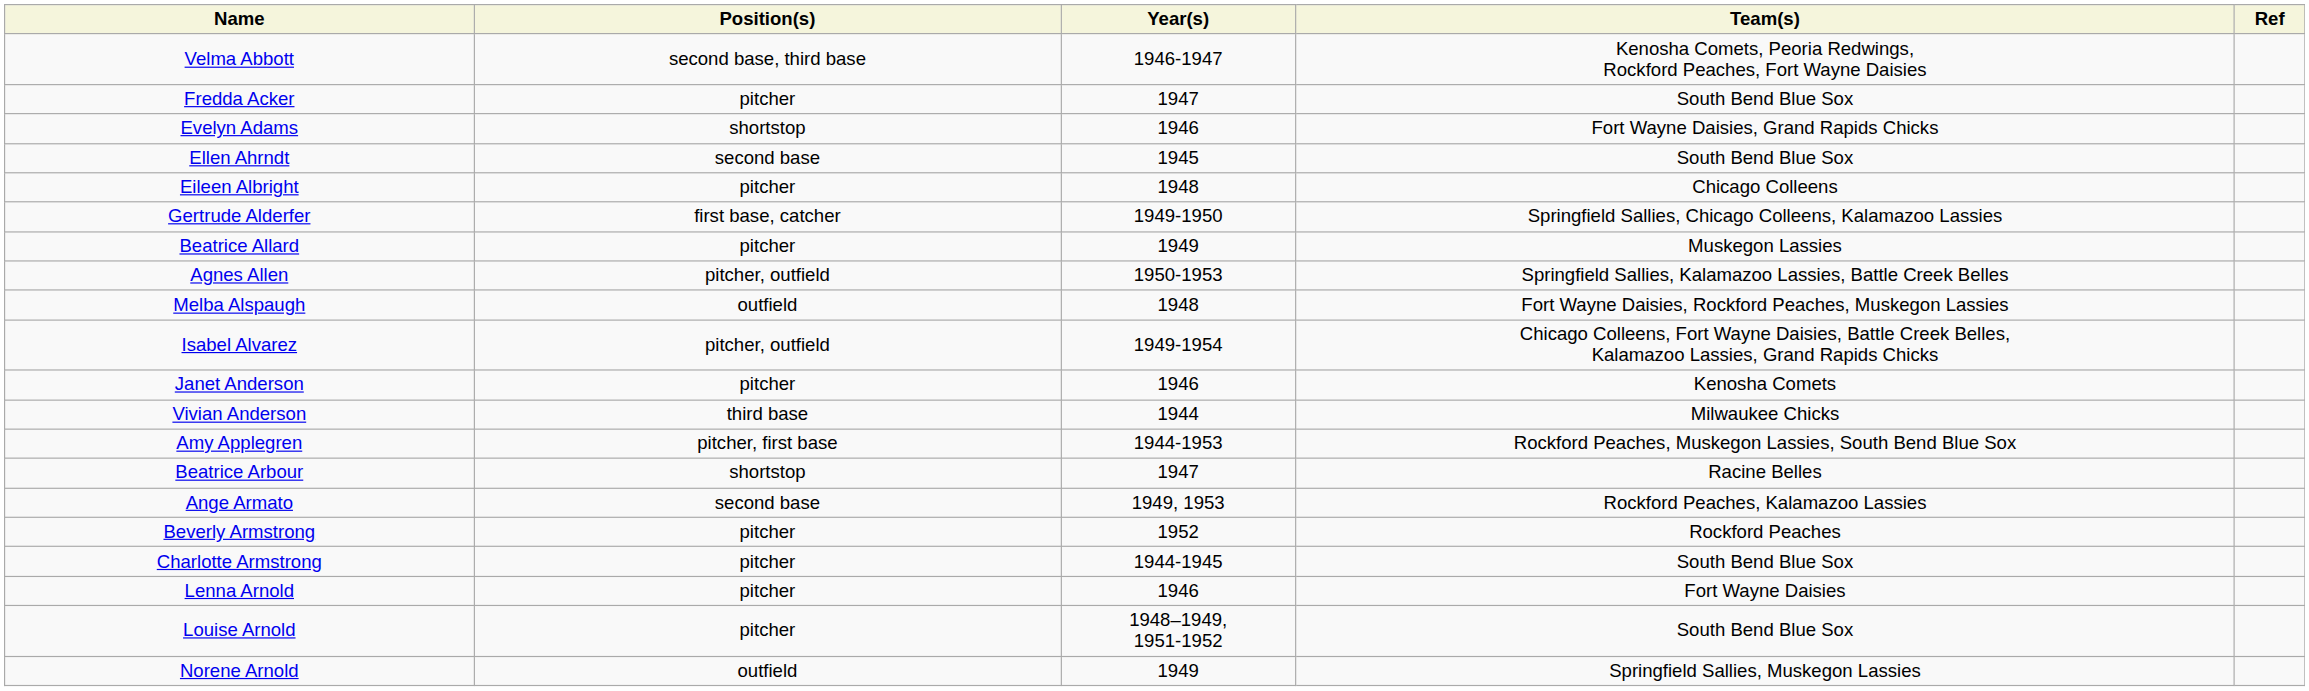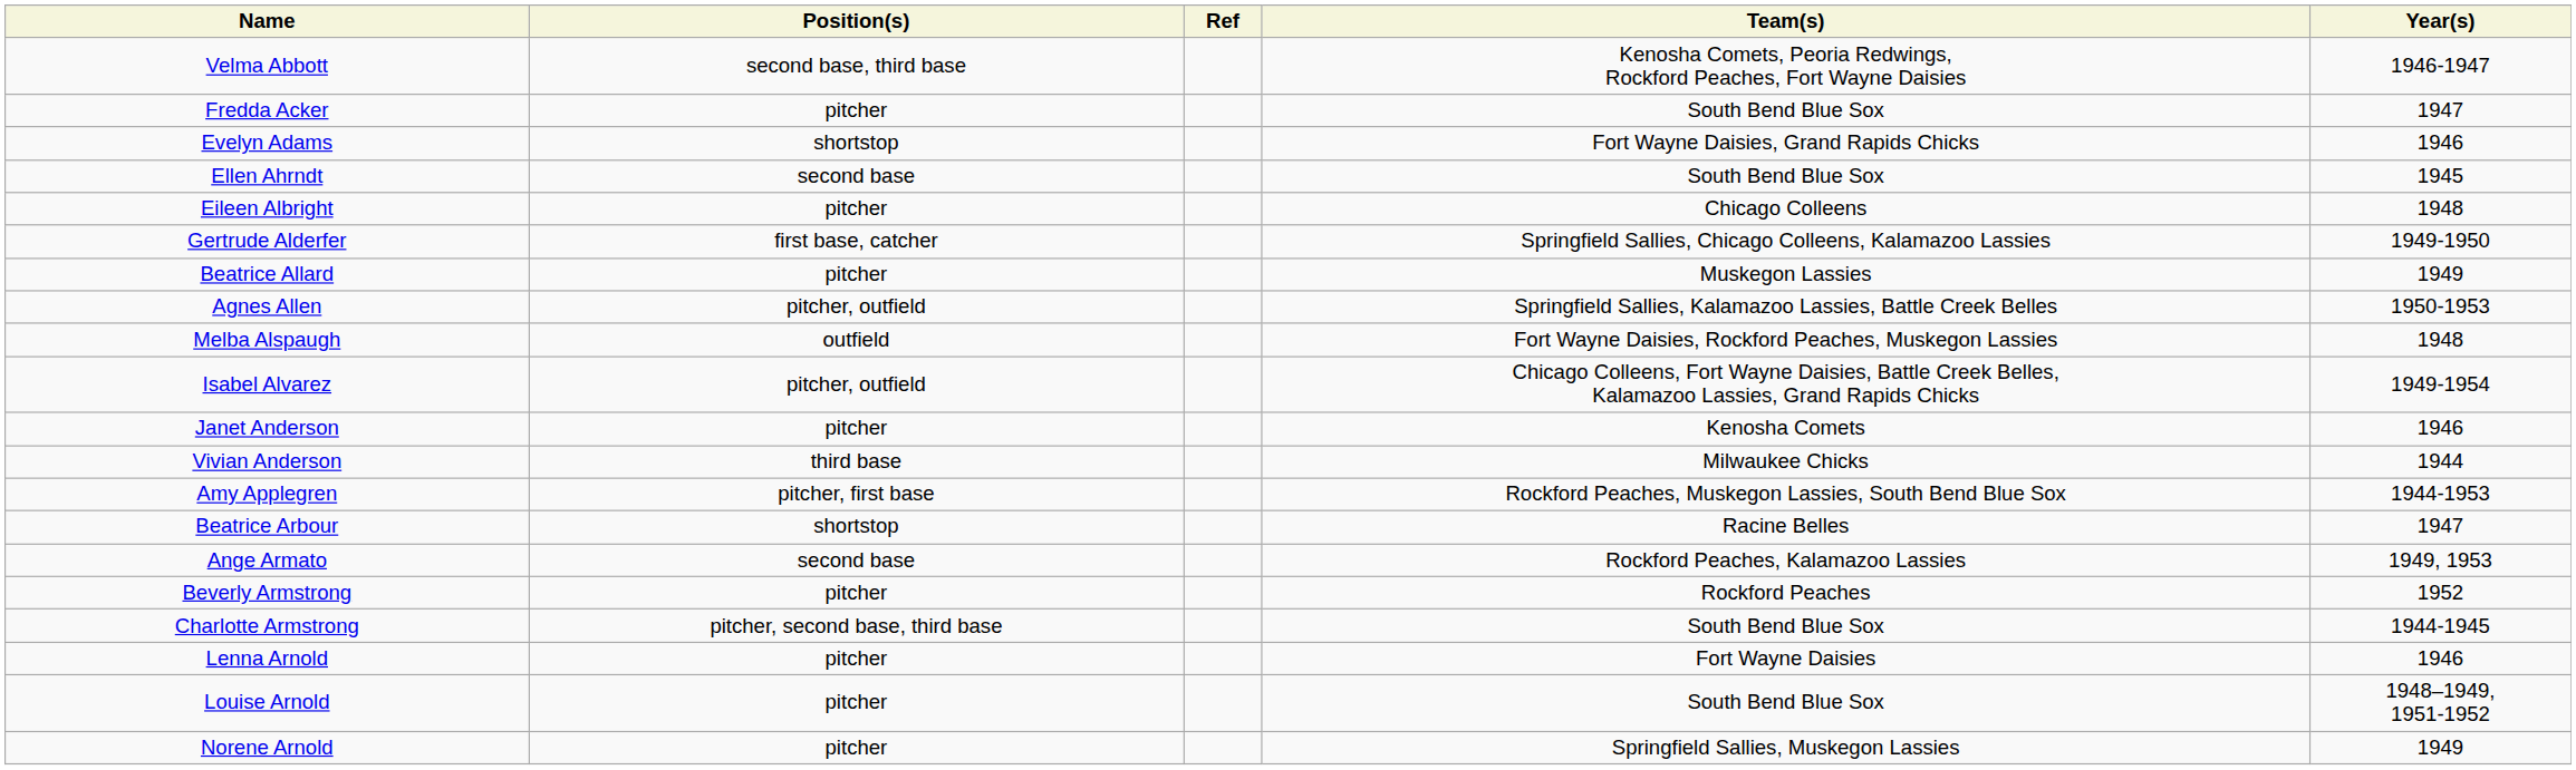 <table class="wikitable" style="width: 100%">
 <tr>
 <th style="background:#F5F5DC;" width=20%>Name</th>
 <th width=25% style="background:#F5F5DC;">Position(s)</th>
+<th width=3% style="background:#F5F5DC;">Ref</th>
+<th width=40% style="background:#F5F5DC;">Team(s)</th>
 <th width=10% style="background:#F5F5DC;">Year(s)</th>
-<th width=40% style="background:#F5F5DC;">Team(s)</th>
-<th width=3% style="background:#F5F5DC;">Ref</th>
 </tr>
 <tr align=center>
 <td><a href='#'>Velma Abbott</a></td>
 <td>second base, third base</td>
+<td></td>
+<td>Kenosha Comets, Peoria Redwings, <br>Rockford Peaches, Fort Wayne Daisies</td>
 <td>1946-1947</td>
-<td>Kenosha Comets, Peoria Redwings, <br>Rockford Peaches, Fort Wayne Daisies</td>
-<td></td>
 </tr>
 <tr align=center>
 <td><a href='#'>Fredda Acker</a></td>
 <td>pitcher</td>
+<td></td>
+<td>South Bend Blue Sox</td>
 <td>1947</td>
-<td>South Bend Blue Sox</td>
-<td></td>
 </tr>
 <tr align=center>
 <td><a href='#'>Evelyn Adams</a></td>
 <td>shortstop</td>
+<td></td>
+<td>Fort Wayne Daisies, Grand Rapids Chicks</td>
 <td>1946</td>
-<td>Fort Wayne Daisies, Grand Rapids Chicks</td>
-<td></td>
 </tr>
 <tr align=center>
 <td><a href='#'>Ellen Ahrndt</a></td>
 <td>second base</td>
+<td></td>
+<td>South Bend Blue Sox</td>
 <td>1945</td>
-<td>South Bend Blue Sox</td>
-<td></td>
 </tr>
 <tr align=center>
 <td><a href='#'>Eileen Albright</a></td>
 <td>pitcher</td>
+<td></td>
+<td>Chicago Colleens</td>
 <td>1948</td>
-<td>Chicago Colleens</td>
-<td></td>
 </tr>
 <tr align=center>
 <td><a href='#'>Gertrude Alderfer</a></td>
 <td>first base, catcher</td>
+<td></td>
+<td>Springfield Sallies, Chicago Colleens, Kalamazoo Lassies</td>
 <td>1949-1950</td>
-<td>Springfield Sallies, Chicago Colleens, Kalamazoo Lassies</td>
-<td></td>
 </tr>
 <tr align=center>
 <td><a href='#'>Beatrice Allard</a></td>
 <td>pitcher</td>
+<td></td>
+<td>Muskegon Lassies</td>
 <td>1949</td>
-<td>Muskegon Lassies</td>
-<td></td>
 </tr>
 <tr align=center>
 <td><a href='#'>Agnes Allen</a></td>
 <td>pitcher, outfield</td>
+<td></td>
+<td>Springfield Sallies, Kalamazoo Lassies, Battle Creek Belles</td>
 <td>1950-1953</td>
-<td>Springfield Sallies, Kalamazoo Lassies, Battle Creek Belles</td>
-<td></td>
 </tr>
 <tr align=center>
 <td><a href='#'>Melba Alspaugh</a></td>
 <td>outfield</td>
+<td></td>
+<td>Fort Wayne Daisies, Rockford Peaches, Muskegon Lassies</td>
 <td>1948</td>
-<td>Fort Wayne Daisies, Rockford Peaches, Muskegon Lassies</td>
-<td></td>
 </tr>
 <tr align=center>
 <td><a href='#'>Isabel Alvarez</a></td>
 <td>pitcher, outfield</td>
+<td></td>
+<td>Chicago Colleens, Fort Wayne Daisies, Battle Creek Belles, <br>Kalamazoo Lassies, Grand Rapids Chicks</td>
 <td>1949-1954</td>
-<td>Chicago Colleens, Fort Wayne Daisies, Battle Creek Belles, <br>Kalamazoo Lassies, Grand Rapids Chicks</td>
-<td></td>
 </tr>
 <tr align=center>
 <td><a href='#'>Janet Anderson</a></td>
 <td>pitcher</td>
+<td></td>
+<td>Kenosha Comets</td>
 <td>1946</td>
-<td>Kenosha Comets</td>
-<td></td>
 </tr>
 <tr align=center>
 <td><a href='#'>Vivian Anderson</a></td>
 <td>third base</td>
+<td></td>
+<td>Milwaukee Chicks</td>
 <td>1944</td>
-<td>Milwaukee Chicks</td>
-<td></td>
 </tr>
 <tr align=center>
 <td><a href='#'>Amy Applegren</a></td>
 <td>pitcher, first base</td>
+<td></td>
+<td>Rockford Peaches, Muskegon Lassies, South Bend Blue Sox</td>
 <td>1944-1953</td>
-<td>Rockford Peaches, Muskegon Lassies, South Bend Blue Sox</td>
-<td></td>
 </tr>
 <tr align=center>
 <td><a href='#'>Beatrice Arbour</a></td>
 <td>shortstop</td>
+<td></td>
+<td>Racine Belles</td>
 <td>1947</td>
-<td>Racine Belles</td>
-<td></td>
 </tr>
 <tr align=center>
 <td><a href='#'>Ange Armato</a></td>
 <td>second base</td>
+<td></td>
+<td>Rockford Peaches, Kalamazoo Lassies</td>
 <td>1949, 1953</td>
-<td>Rockford Peaches, Kalamazoo Lassies</td>
-<td></td>
 </tr>
 <tr align=center>
 <td><a href='#'>Beverly Armstrong</a></td>
 <td>pitcher</td>
+<td></td>
+<td>Rockford Peaches</td>
 <td>1952</td>
-<td>Rockford Peaches</td>
-<td></td>
 </tr>
 <tr align=center>
 <td><a href='#'>Charlotte Armstrong</a></td>
-<td>pitcher</td>
+<td>pitcher, second base, third base</td>
+<td></td>
+<td>South Bend Blue Sox</td>
 <td>1944-1945</td>
-<td>South Bend Blue Sox</td>
-<td></td>
 </tr>
 <tr align=center>
 <td><a href='#'>Lenna Arnold</a></td>
 <td>pitcher</td>
+<td></td>
+<td>Fort Wayne Daisies</td>
 <td>1946</td>
-<td>Fort Wayne Daisies</td>
-<td></td>
 </tr>
 <tr align=center>
 <td><a href='#'>Louise Arnold</a></td>
 <td>pitcher</td>
+<td></td>
+<td>South Bend Blue Sox</td>
 <td>1948–1949,<br>1951-1952</td>
-<td>South Bend Blue Sox</td>
-<td></td>
 </tr>
 <tr align=center>
 <td><a href='#'>Norene Arnold</a></td>
-<td>outfield</td>
+<td>pitcher</td>
+<td></td>
+<td>Springfield Sallies, Muskegon Lassies</td>
 <td>1949</td>
-<td>Springfield Sallies, Muskegon Lassies</td>
-<td></td>
 </tr>
 </table>
